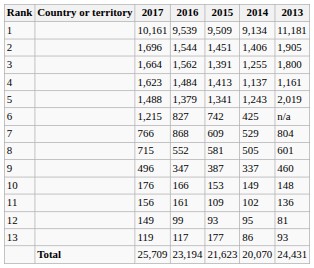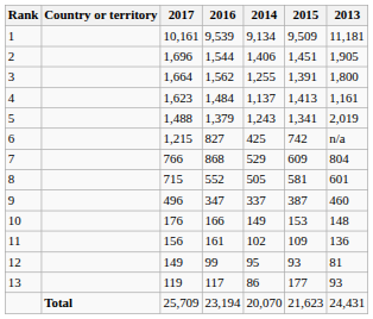 <table class="wikitable sortable">
 <tr>
 <th>Rank</th>
 <th>Country or territory</th>
 <th>2017</th>
 <th>2016</th>
+<th>2014</th>
 <th>2015</th>
-<th>2014</th>
 <th>2013</th>
 </tr>
 <tr>
 <td>1</td>
 <td></td>
 <td>10,161</td>
 <td>9,539</td>
+<td>9,134</td>
 <td>9,509</td>
-<td>9,134</td>
 <td>11,181</td>
 </tr>
 <tr>
 <td>2</td>
 <td></td>
 <td>1,696</td>
 <td>1,544</td>
+<td>1,406</td>
 <td>1,451</td>
-<td>1,406</td>
 <td>1,905</td>
 </tr>
 <tr>
 <td>3</td>
 <td></td>
 <td>1,664</td>
 <td>1,562</td>
+<td>1,255</td>
 <td>1,391</td>
-<td>1,255</td>
 <td>1,800</td>
 </tr>
 <tr>
 <td>4</td>
 <td></td>
 <td>1,623</td>
 <td>1,484</td>
+<td>1,137</td>
 <td>1,413</td>
-<td>1,137</td>
 <td>1,161</td>
 </tr>
 <tr>
 <td>5</td>
 <td></td>
 <td>1,488</td>
 <td>1,379</td>
+<td>1,243</td>
 <td>1,341</td>
-<td>1,243</td>
 <td>2,019</td>
 </tr>
 <tr>
 <td>6</td>
 <td></td>
 <td>1,215</td>
 <td>827</td>
+<td>425</td>
 <td>742</td>
-<td>425</td>
 <td>n/a</td>
 </tr>
 <tr>
 <td>7</td>
 <td></td>
 <td>766</td>
 <td>868</td>
+<td>529</td>
 <td>609</td>
-<td>529</td>
 <td>804</td>
 </tr>
 <tr>
 <td>8</td>
 <td></td>
 <td>715</td>
 <td>552</td>
+<td>505</td>
 <td>581</td>
-<td>505</td>
 <td>601</td>
 </tr>
 <tr>
 <td>9</td>
 <td></td>
 <td>496</td>
 <td>347</td>
+<td>337</td>
 <td>387</td>
-<td>337</td>
 <td>460</td>
 </tr>
 <tr>
 <td>10</td>
 <td></td>
 <td>176</td>
 <td>166</td>
+<td>149</td>
 <td>153</td>
-<td>149</td>
 <td>148</td>
 </tr>
 <tr>
 <td>11</td>
 <td></td>
 <td>156</td>
 <td>161</td>
+<td>102</td>
 <td>109</td>
-<td>102</td>
 <td>136</td>
 </tr>
 <tr>
 <td>12</td>
 <td></td>
 <td>149</td>
 <td>99</td>
+<td>95</td>
 <td>93</td>
-<td>95</td>
 <td>81</td>
 </tr>
 <tr>
 <td>13</td>
 <td></td>
 <td>119</td>
 <td>117</td>
+<td>86</td>
 <td>177</td>
-<td>86</td>
 <td>93</td>
 </tr>
 <tr>
 <td></td>
 <td><strong>Total</strong></td>
 <td>25,709</td>
 <td>23,194</td>
+<td>20,070</td>
 <td>21,623</td>
-<td>20,070</td>
 <td>24,431</td>
 </tr>
 </table>
